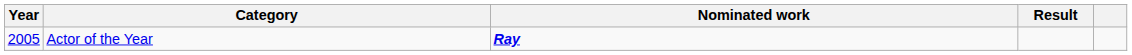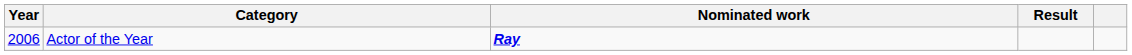 <table class=wikitable>
 <tr>
 <th scope="col" style="width:1em;">Year</th>
 <th scope="col" style="width:33em;">Category</th>
 <th scope="col" style="width:39em;">Nominated work</th>
 <th scope="col" style="width:5em;">Result</th>
 <th scope="col" style="width:2em;"></th>
 </tr>
 <tr>
-<td><a href='#'>2005</a></td>
+<td><a href='#'>2006</a></td>
 <td><a href='#'>Actor of the Year</a></td>
 <td><strong><em><a href='#'>Ray</a></em></strong></td>
 <td></td>
 <td></td>
 </tr>
 </table>
